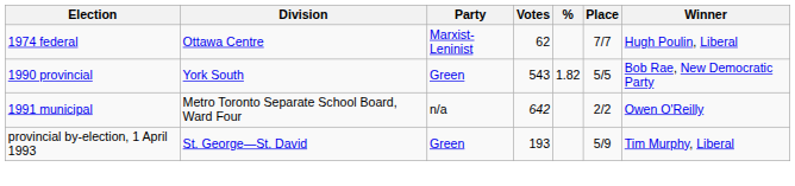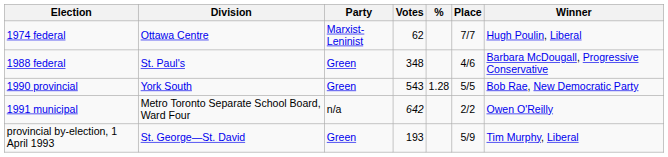 <table class="wikitable" width="1000">
 <tr>
 <th align="left">Election</th>
 <th align="left">Division</th>
 <th align="left">Party</th>
 <th align="right">Votes</th>
 <th align="right">%</th>
 <th align="center">Place</th>
 <th align="center">Winner</th>
 </tr>
 <tr>
 <td align="left"><a href='#'>1974 federal</a></td>
 <td align="left"><a href='#'>Ottawa Centre</a></td>
 <td align="left"><a href='#'>Marxist-Leninist</a></td>
 <td align="right">62</td>
 <td align="right"></td>
 <td align="center">7/7</td>
 <td align="left"><a href='#'>Hugh Poulin</a>, <a href='#'>Liberal</a></td>
 </tr>
 <tr>
+<td align="left"><a href='#'>1988 federal</a></td>
+<td align="left"><a href='#'>St. Paul's</a></td>
+<td align="left"><a href='#'>Green</a></td>
+<td align="right">348</td>
+<td align="right"></td>
+<td align="center">4/6</td>
+<td align="left"><a href='#'>Barbara McDougall</a>, <a href='#'>Progressive Conservative</a></td>
+</tr>
+<tr>
 <td align="left"><a href='#'>1990 provincial</a></td>
 <td align="left"><a href='#'>York South</a></td>
 <td align="left"><a href='#'>Green</a></td>
 <td align="right">543</td>
-<td align="right">1.82</td>
+<td align="right">1.28</td>
 <td align="center">5/5</td>
 <td align="left"><a href='#'>Bob Rae</a>, <a href='#'>New Democratic Party</a></td>
 </tr>
 <tr>
 <td align="left"><a href='#'>1991 municipal</a></td>
 <td align="left">Metro Toronto Separate School Board, Ward Four</td>
 <td align="left">n/a</td>
 <td align="right"><em>642</em></td>
 <td align="right"></td>
 <td align="center">2/2</td>
 <td align="left"><a href='#'>Owen O'Reilly</a></td>
 </tr>
 <tr>
 <td align="left">provincial by-election, 1 April 1993</td>
 <td align="left"><a href='#'>St. George—St. David</a></td>
 <td align="left"><a href='#'>Green</a></td>
 <td align="right">193</td>
 <td align="right"></td>
 <td align="center">5/9</td>
 <td align="left"><a href='#'>Tim Murphy</a>, <a href='#'>Liberal</a></td>
 </tr>
 </table>
